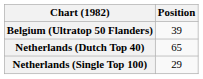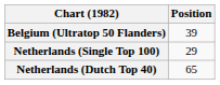 <table class="wikitable sortable plainrowheaders" style="text-align:center">
 <tr>
 <th scope="col">Chart (1982)</th>
 <th scope="col">Position</th>
 </tr>
 <tr>
 <th scope="row">Belgium (Ultratop 50 Flanders)</th>
 <td>39</td>
 </tr>
 <tr>
+<th scope="row">Netherlands (Single Top 100)</th>
+<td>29</td>
+</tr>
+<tr>
 <th scope="row">Netherlands (Dutch Top 40)</th>
 <td>65</td>
 </tr>
-<tr>
-<th scope="row">Netherlands (Single Top 100)</th>
-<td>29</td>
-</tr>
 </table>
